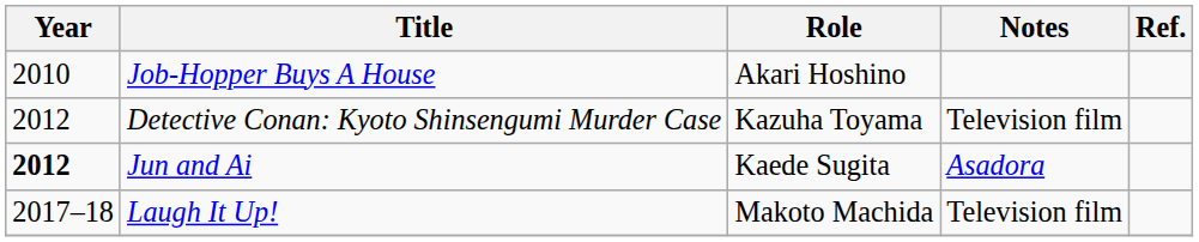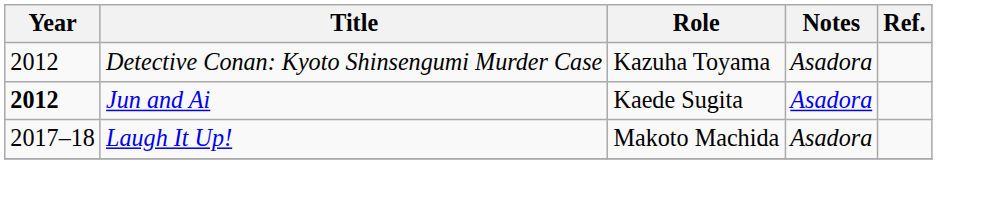 <table class="wikitable">
 <tr>
 <th>Year</th>
 <th>Title</th>
 <th>Role</th>
 <th>Notes</th>
 <th>Ref.</th>
 </tr>
 <tr>
-<td>2010</td>
-<td><em><a href='#'>Job-Hopper Buys A House</a></em></td>
-<td>Akari Hoshino</td>
-<td></td>
-<td></td>
-</tr>
-<tr>
 <td>2012</td>
 <td><em>Detective Conan: Kyoto Shinsengumi Murder Case</em></td>
 <td>Kazuha Toyama</td>
-<td>Television film</td>
+<td><em>Asadora</em></td>
 <td></td>
 </tr>
 <tr>
 <td><strong>2012</strong></td>
 <td><em><a href='#'>Jun and Ai</a></em></td>
 <td>Kaede Sugita</td>
 <td><em><a href='#'>Asadora</a></em></td>
 <td></td>
 </tr>
 <tr>
 <td>2017–18</td>
 <td><em><a href='#'>Laugh It Up!</a></em></td>
 <td>Makoto Machida</td>
-<td>Television film</td>
+<td><em>Asadora</em></td>
 <td></td>
 </tr>
 <tr>
 </tr>
 </table>
